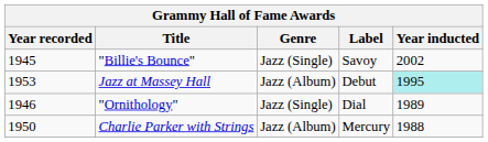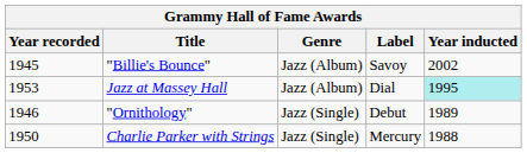 <table class=wikitable>
 <tr>
 <th colspan="6" style="text-align:center;">Grammy Hall of Fame Awards</th>
 </tr>
 <tr>
 <th>Year recorded</th>
 <th>Title</th>
 <th>Genre</th>
 <th>Label</th>
 <th>Year inducted</th>
 </tr>
 <tr>
 <td>1945</td>
 <td>"<a href='#'>Billie's Bounce</a>"</td>
-<td>Jazz (Single)</td>
+<td>Jazz (Album)</td>
 <td>Savoy</td>
 <td>2002</td>
 </tr>
 <tr>
 <td>1953</td>
 <td><em><a href='#'>Jazz at Massey Hall</a></em></td>
 <td>Jazz (Album)</td>
-<td>Debut</td>
+<td>Dial</td>
 <td style="background: paleturquoise;">1995</td>
 </tr>
 <tr>
 <td>1946</td>
 <td>"<a href='#'>Ornithology</a>"</td>
 <td>Jazz (Single)</td>
-<td>Dial</td>
+<td>Debut</td>
 <td>1989</td>
 </tr>
 <tr>
 <td>1950</td>
 <td><em><a href='#'>Charlie Parker with Strings</a></em></td>
-<td>Jazz (Album)</td>
+<td>Jazz (Single)</td>
 <td>Mercury</td>
 <td>1988</td>
 </tr>
 </table>
